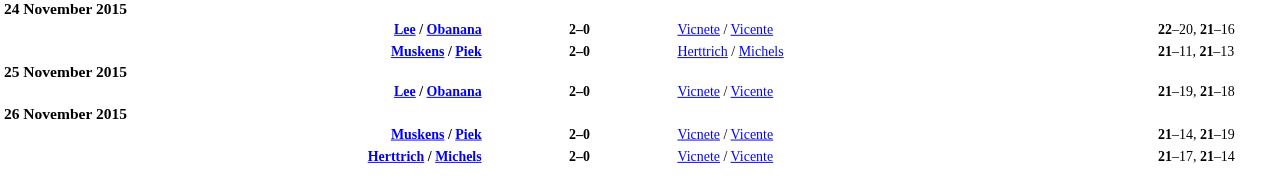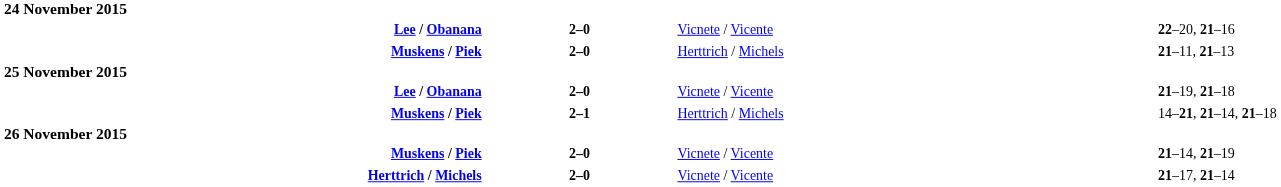 <table style="width:100%;" cellspacing="1">
 <tr>
 <th width=25%></th>
 <th width=10%></th>
 <th width=25%></th>
 </tr>
 <tr>
 <td><strong>24 November 2015</strong></td>
 </tr>
 <tr style=font-size:90%>
 <td align=right><strong> <a href='#'>Lee</a> / <a href='#'>Obanana</a></strong></td>
 <td align=center><strong> 2–0 </strong></td>
 <td> <a href='#'>Vicnete</a> / <a href='#'>Vicente</a></td>
 <td><strong>22</strong>–20, <strong>21</strong>–16</td>
 </tr>
 <tr>
 <td></td>
 </tr>
 <tr style=font-size:90%>
 <td align=right><strong> <a href='#'>Muskens</a> / <a href='#'>Piek</a></strong></td>
 <td align=center><strong> 2–0 </strong></td>
 <td> <a href='#'>Herttrich</a> / <a href='#'>Michels</a></td>
 <td><strong>21</strong>–11, <strong>21</strong>–13</td>
 </tr>
 <tr>
 <td><strong>25 November 2015</strong></td>
 </tr>
 <tr style=font-size:90%>
 <td align=right><strong> <a href='#'>Lee</a> / <a href='#'>Obanana</a></strong></td>
 <td align=center><strong> 2–0 </strong></td>
 <td> <a href='#'>Vicnete</a> / <a href='#'>Vicente</a></td>
 <td><strong>21</strong>–19, <strong>21</strong>–18</td>
 <td></td>
 </tr>
 <tr>
 <td></td>
 </tr>
+<tr style=font-size:90%>
+<td align=right><strong> <a href='#'>Muskens</a> / <a href='#'>Piek</a></strong></td>
+<td align=center><strong> 2–1 </strong></td>
+<td> <a href='#'>Herttrich</a> / <a href='#'>Michels</a></td>
+<td>14–<strong>21</strong>, <strong>21</strong>–14, <strong>21</strong>–18</td>
+<td></td>
+</tr>
 <tr>
 <td><strong>26 November 2015</strong></td>
 </tr>
 <tr style=font-size:90%>
 <td align=right><strong> <a href='#'>Muskens</a> / <a href='#'>Piek</a></strong></td>
 <td align=center><strong> 2–0 </strong></td>
 <td> <a href='#'>Vicnete</a> / <a href='#'>Vicente</a></td>
 <td><strong>21</strong>–14, <strong>21</strong>–19</td>
 </tr>
 <tr>
 <td></td>
 </tr>
 <tr style=font-size:90%>
 <td align=right><strong> <a href='#'>Herttrich</a> / <a href='#'>Michels</a></strong></td>
 <td align=center><strong> 2–0 </strong></td>
 <td> <a href='#'>Vicnete</a> / <a href='#'>Vicente</a></td>
 <td><strong>21</strong>–17, <strong>21</strong>–14</td>
 <td></td>
 </tr>
 </table>
